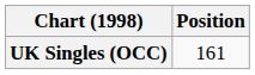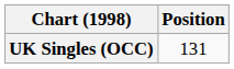 <table class="wikitable plainrowheaders" style="text-align:center">
 <tr>
 <th>Chart (1998)</th>
 <th>Position</th>
 </tr>
 <tr>
 <th scope="row">UK Singles (OCC)</th>
-<td>161</td>
+<td>131</td>
 </tr>
 </table>
